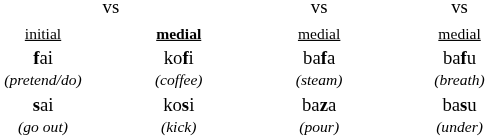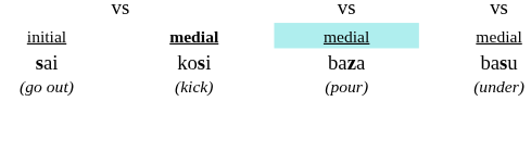 <table class="mw-collapsible mw-collapsed">
 <tr>
 <td colspan="2" style="width: 14em; text-align:center;"> vs </td>
 <th></th>
 <td style="text-align:center;"> vs </td>
 <td></td>
 <td style="text-align:center;"> vs </td>
 </tr>
 <tr>
 <td style="width: 7em; text-align:center;"><small><u>initial</u></small></td>
 <td style="width: 7em; text-align:center;"><strong><small><u>medial</u></small></strong></td>
 <td></td>
-<td style="width: 7em; text-align:center;"><small><u>medial</u></small></td>
+<td style="background: paleturquoise; width: 7em; text-align:center;"><small><u>medial</u></small></td>
 <td></td>
 <td style="width: 7em; text-align:center;"><small><u>medial</u></small></td>
-</tr>
-<tr>
-<td style="text-align:center;"><strong>f</strong>ai<br><em><small>(pretend/do)</small></em></td>
-<td style="text-align:center;">ko<strong>f</strong>i<br><em><small>(coffee)</small></em></td>
-<td></td>
-<td style="text-align:center;">ba<strong>f</strong>a<br><em><small>(steam)</small></em></td>
-<td></td>
-<td style="text-align:center;">ba<strong>f</strong>u<br><em><small>(breath)</small></em></td>
 </tr>
 <tr>
 <td style="text-align:center;"><strong>s</strong>ai<br><em><small>(go out)</small></em></td>
 <td style="text-align:center;">ko<strong>s</strong>i<br><em><small>(kick)</small></em></td>
 <td></td>
 <td style="text-align:center;">ba<strong>z</strong>a<br><small><em>(pour)</em></small></td>
 <td></td>
 <td style="text-align:center;">ba<strong>s</strong>u<br><em><small>(under)</small></em></td>
 </tr>
 </table>
